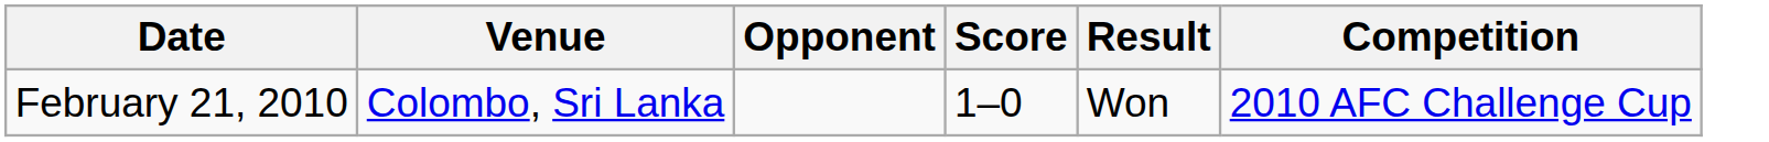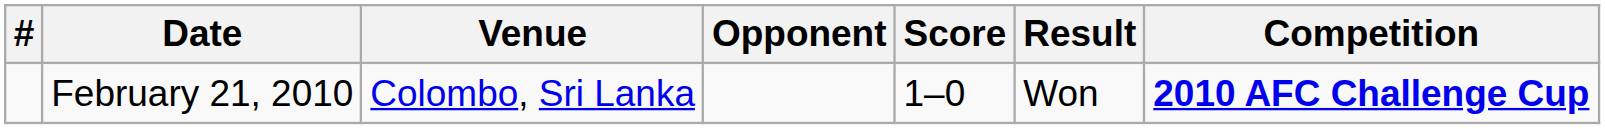 <table class="wikitable">
 <tr>
+<th>#</th>
 <th>Date</th>
 <th>Venue</th>
 <th>Opponent</th>
 <th>Score</th>
 <th>Result</th>
 <th>Competition</th>
 </tr>
 <tr>
+<td></td>
 <td>February 21, 2010</td>
 <td><a href='#'>Colombo</a>, <a href='#'>Sri Lanka</a></td>
 <td></td>
 <td>1–0</td>
 <td>Won</td>
-<td><a href='#'>2010 AFC Challenge Cup</a></td>
+<td><strong><a href='#'>2010 AFC Challenge Cup</a></strong></td>
 </tr>
 </table>
